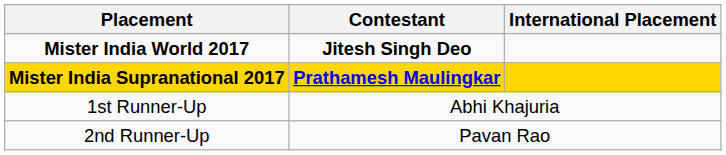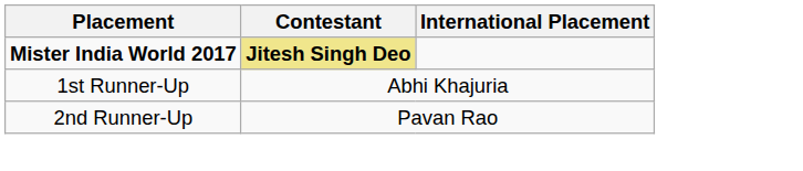 <table class="wikitable sortable" style="font-size: 95%;">
 <tr>
 <th>Placement</th>
 <th>Contestant</th>
 <th>International Placement</th>
 </tr>
 <tr align="center">
 <td><strong>Mister India World 2017</strong></td>
-<td><strong>Jitesh Singh Deo</strong></td>
-<td></td>
-</tr>
-<tr style="background:gold; text-align:center; font-weight: bold">
-<td>Mister India Supranational 2017</td>
-<td><a href='#'>Prathamesh Maulingkar</a></td>
+<td style="background: khaki;"><strong>Jitesh Singh Deo</strong></td>
 <td></td>
 </tr>
 <tr align="center">
 <td>1st Runner-Up</td>
 <td colspan="2">Abhi Khajuria</td>
 </tr>
 <tr align="center">
 <td>2nd Runner-Up</td>
 <td colspan="2">Pavan Rao</td>
 </tr>
 </table>
